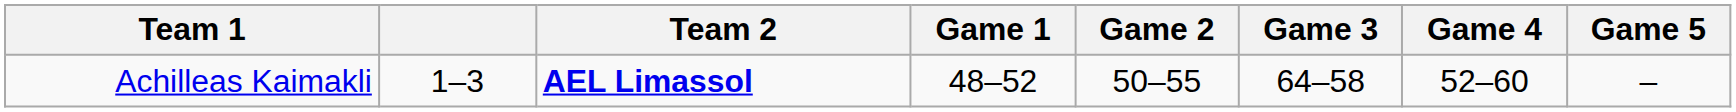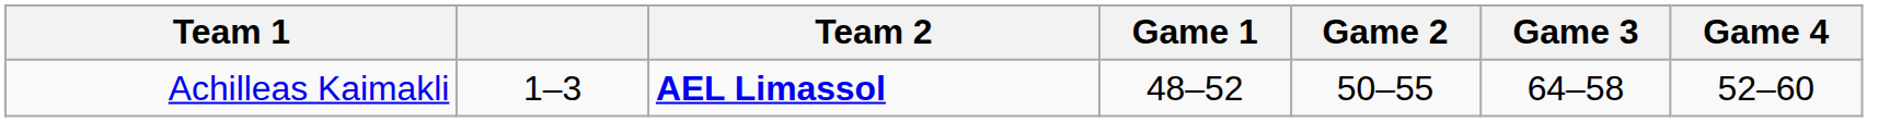 <table class=wikitable style="text-align:center">
 <tr>
 <th width=200>Team 1</th>
 <th width=80></th>
 <th width=200>Team 2</th>
 <th width=80>Game 1</th>
 <th width=80>Game 2</th>
 <th width=80>Game 3</th>
 <th width=80>Game 4</th>
-<th width=80>Game 5</th>
 </tr>
 <tr>
 <td align=right><a href='#'>Achilleas Kaimakli</a></td>
 <td>1–3</td>
 <td align=left><strong><a href='#'>AEL Limassol</a></strong></td>
 <td>48–52</td>
 <td>50–55</td>
 <td>64–58</td>
 <td>52–60</td>
-<td>–</td>
 </tr>
 </table>
